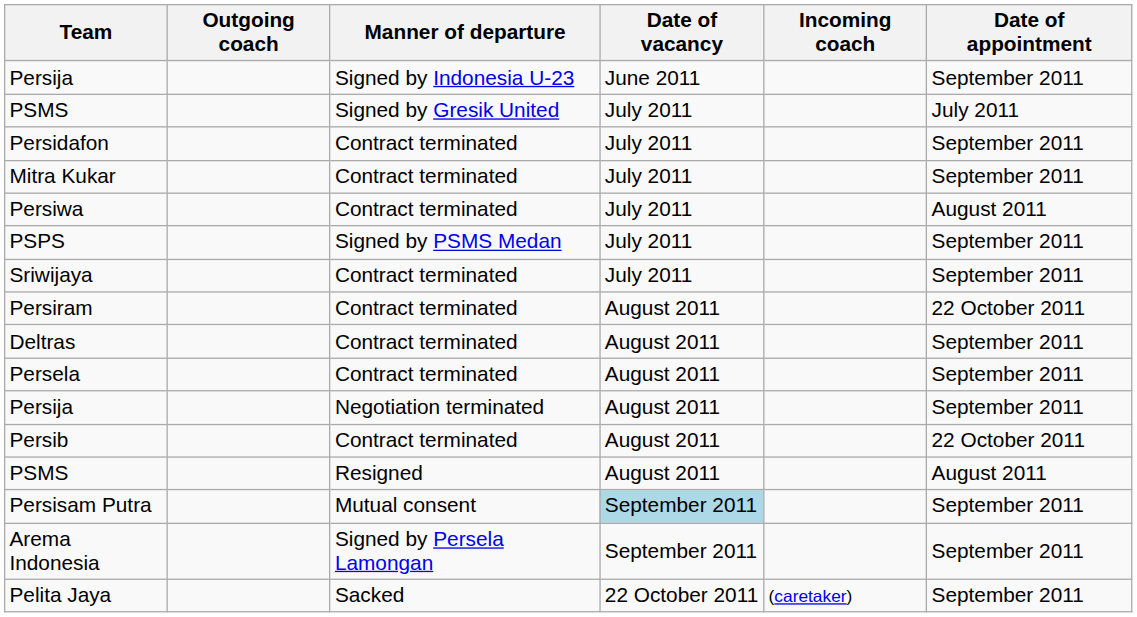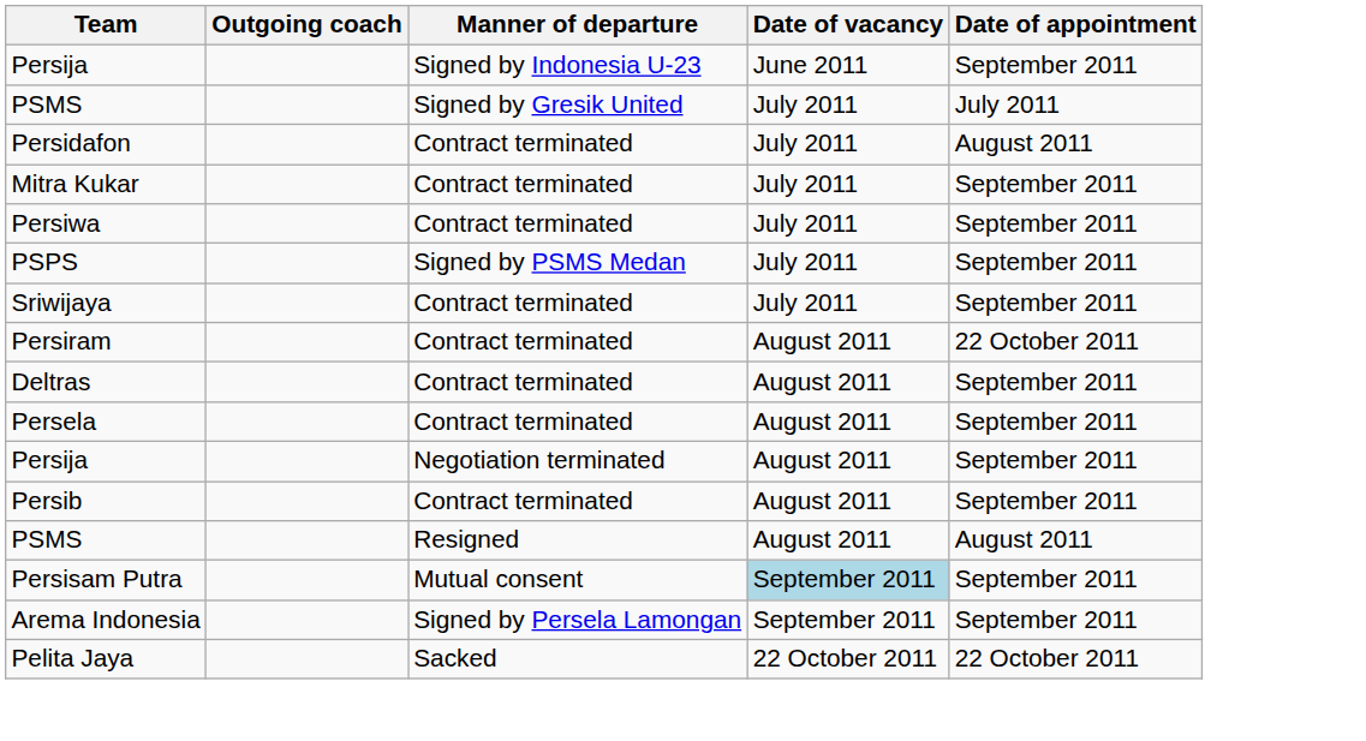 <table class="wikitable">
 <tr>
 <th>Team</th>
 <th>Outgoing coach</th>
 <th>Manner of departure</th>
 <th>Date of vacancy</th>
-<th>Incoming coach</th>
 <th>Date of appointment</th>
 </tr>
 <tr>
 <td>Persija</td>
 <td> </td>
 <td>Signed by <a href='#'>Indonesia U-23</a></td>
 <td>June 2011</td>
-<td> </td>
 <td>September 2011</td>
 </tr>
 <tr>
 <td>PSMS</td>
 <td> </td>
 <td>Signed by <a href='#'>Gresik United</a></td>
 <td>July 2011</td>
-<td> </td>
 <td>July 2011</td>
 </tr>
 <tr>
 <td>Persidafon</td>
 <td> </td>
 <td>Contract terminated</td>
 <td>July 2011</td>
-<td> </td>
-<td>September 2011</td>
+<td>August 2011</td>
 </tr>
 <tr>
 <td>Mitra Kukar</td>
 <td> </td>
 <td>Contract terminated</td>
 <td>July 2011</td>
-<td> </td>
 <td>September 2011</td>
 </tr>
 <tr>
 <td>Persiwa</td>
 <td> </td>
 <td>Contract terminated</td>
 <td>July 2011</td>
-<td> </td>
-<td>August 2011</td>
+<td>September 2011</td>
 </tr>
 <tr>
 <td>PSPS</td>
 <td> </td>
 <td>Signed by <a href='#'>PSMS Medan</a></td>
 <td>July 2011</td>
-<td> </td>
 <td>September 2011</td>
 </tr>
 <tr>
 <td>Sriwijaya</td>
 <td> </td>
 <td>Contract terminated</td>
 <td>July 2011</td>
-<td> </td>
 <td>September 2011</td>
 </tr>
 <tr>
 <td>Persiram</td>
 <td> </td>
 <td>Contract terminated</td>
 <td>August 2011</td>
-<td> </td>
 <td>22 October 2011</td>
 </tr>
 <tr>
 <td>Deltras</td>
 <td> </td>
 <td>Contract terminated</td>
 <td>August 2011</td>
-<td> </td>
 <td>September 2011</td>
 </tr>
 <tr>
 <td>Persela</td>
 <td> </td>
 <td>Contract terminated</td>
 <td>August 2011</td>
-<td> </td>
 <td>September 2011</td>
 </tr>
 <tr>
 <td>Persija</td>
 <td> </td>
 <td>Negotiation terminated</td>
 <td>August 2011</td>
-<td> </td>
 <td>September 2011</td>
 </tr>
 <tr>
 <td>Persib</td>
 <td> </td>
 <td>Contract terminated</td>
 <td>August 2011</td>
-<td> </td>
-<td>22 October 2011</td>
+<td>September 2011</td>
 </tr>
 <tr>
 <td>PSMS</td>
 <td> </td>
 <td>Resigned</td>
 <td>August 2011</td>
-<td> </td>
 <td>August 2011</td>
 </tr>
 <tr>
 <td>Persisam Putra</td>
 <td> </td>
 <td>Mutual consent</td>
 <td style="background: lightblue;">September 2011</td>
-<td> </td>
 <td>September 2011</td>
 </tr>
 <tr>
 <td>Arema Indonesia</td>
 <td> </td>
 <td>Signed by <a href='#'>Persela Lamongan</a></td>
 <td>September 2011</td>
-<td> </td>
 <td>September 2011</td>
 </tr>
 <tr>
 <td>Pelita Jaya</td>
 <td> </td>
 <td>Sacked</td>
 <td>22 October 2011</td>
-<td>  <small>(<a href='#'>caretaker</a>)</small></td>
-<td>September 2011</td>
+<td>22 October 2011</td>
 </tr>
 </table>
